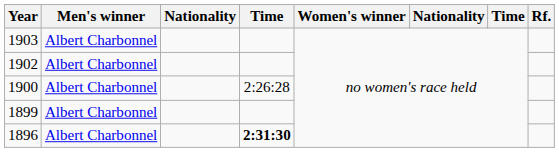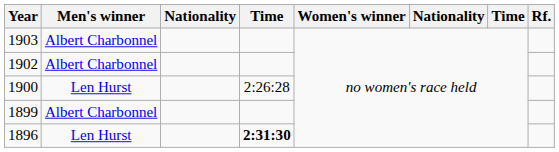 <table class="wikitable" style="text-align:center">
 <tr>
 <th>Year</th>
 <th>Men's winner</th>
 <th>Nationality</th>
 <th>Time</th>
 <th>Women's winner</th>
 <th>Nationality</th>
 <th>Time</th>
 <th class="unsortable">Rf.</th>
 </tr>
 <tr>
 <td align="center">1903</td>
 <td><a href='#'>Albert Charbonnel</a></td>
 <td></td>
 <td></td>
 <td colspan=3 rowspan=5 align="center" data-sort-value=""><em>no women's race held</em></td>
 <td></td>
 </tr>
 <tr>
 <td align="center">1902</td>
 <td><a href='#'>Albert Charbonnel</a></td>
 <td></td>
 <td></td>
 <td></td>
 </tr>
 <tr>
 <td align="center">1900</td>
-<td><a href='#'>Albert Charbonnel</a></td>
+<td><a href='#'>Len Hurst</a></td>
 <td></td>
 <td>2:26:28</td>
 <td></td>
 </tr>
 <tr>
 <td align="center">1899</td>
 <td><a href='#'>Albert Charbonnel</a></td>
 <td></td>
 <td></td>
 <td></td>
 </tr>
 <tr>
 <td align="center">1896</td>
-<td><a href='#'>Albert Charbonnel</a></td>
+<td><a href='#'>Len Hurst</a></td>
 <td></td>
 <td><strong>2:31:30</strong></td>
 <td></td>
 </tr>
 </table>
